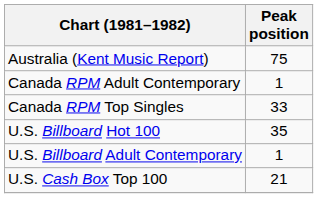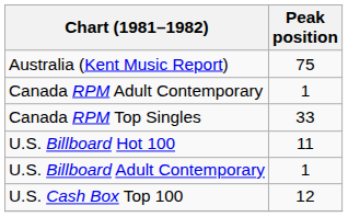 <table class="wikitable sortable">
 <tr>
 <th>Chart (1981–1982)</th>
 <th>Peak<br>position</th>
 </tr>
 <tr>
 <td>Australia (<a href='#'>Kent Music Report</a>)</td>
 <td style="text-align:center;">75</td>
 </tr>
 <tr>
 <td>Canada <em><a href='#'>RPM</a></em> Adult Contemporary</td>
 <td style="text-align:center;">1</td>
 </tr>
 <tr>
 <td>Canada <em><a href='#'>RPM</a></em> Top Singles</td>
 <td style="text-align:center;">33</td>
 </tr>
 <tr>
 <td>U.S. <em><a href='#'>Billboard</a></em> <a href='#'>Hot 100</a></td>
-<td style="text-align:center;">35</td>
+<td style="text-align:center;">11</td>
 </tr>
 <tr>
 <td>U.S. <em><a href='#'>Billboard</a></em> <a href='#'>Adult Contemporary</a></td>
 <td style="text-align:center;">1</td>
 </tr>
 <tr>
 <td>U.S. <a href='#'><em>Cash Box</em></a> Top 100</td>
-<td align="center">21</td>
+<td align="center">12</td>
 </tr>
 <tr>
 </tr>
 </table>
